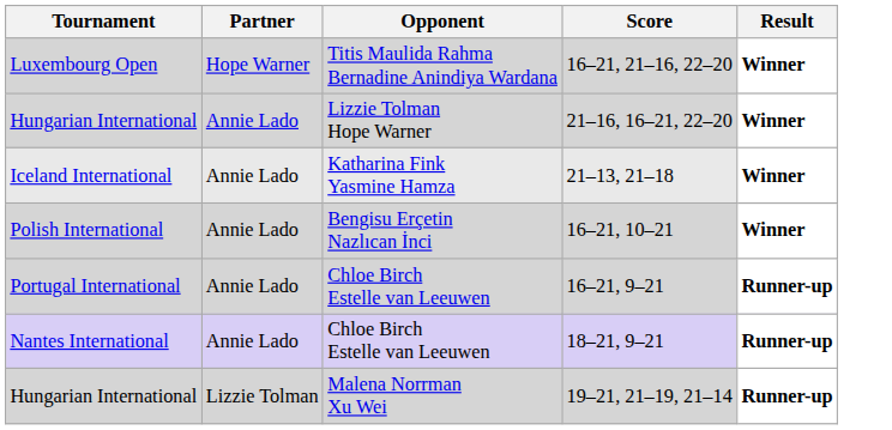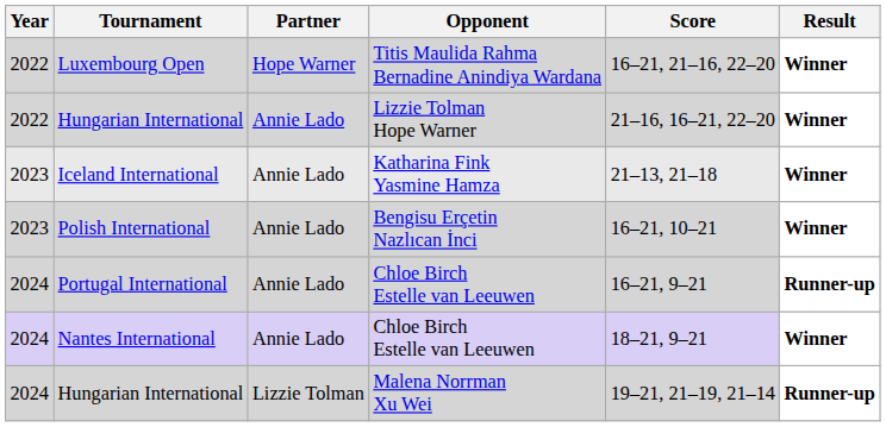 <table class="sortable wikitable" style="font-size: 90%;">
 <tr>
+<th>Year</th>
 <th>Tournament</th>
 <th>Partner</th>
 <th>Opponent</th>
 <th>Score</th>
 <th>Result</th>
 </tr>
 <tr style="background:#D5D5D5">
+<td align="center">2022</td>
 <td align="left"><a href='#'>Luxembourg Open</a></td>
 <td align="left"> <a href='#'>Hope Warner</a></td>
 <td align="left"> <a href='#'>Titis Maulida Rahma</a><br> <a href='#'>Bernadine Anindiya Wardana</a></td>
 <td align="left">16–21, 21–16, 22–20</td>
 <td style="text-align:left; background:white"> <strong>Winner</strong></td>
 </tr>
 <tr style="background:#D5D5D5">
+<td align="center">2022</td>
 <td align="left"><a href='#'>Hungarian International</a></td>
 <td align="left"> <a href='#'>Annie Lado</a></td>
 <td align="left"> <a href='#'>Lizzie Tolman</a><br> Hope Warner</td>
 <td align="left">21–16, 16–21, 22–20</td>
 <td style="text-align:left; background:white"> <strong>Winner</strong></td>
 </tr>
 <tr style="background:#E9E9E9">
+<td align="center">2023</td>
 <td align="left"><a href='#'>Iceland International</a></td>
 <td align="left"> Annie Lado</td>
 <td align="left"> <a href='#'>Katharina Fink</a><br> <a href='#'>Yasmine Hamza</a></td>
 <td align="left">21–13, 21–18</td>
 <td style="text-align:left; background:white"> <strong>Winner</strong></td>
 </tr>
 <tr style="background:#D5D5D5">
+<td align="center">2023</td>
 <td align="left"><a href='#'>Polish International</a></td>
 <td align="left"> Annie Lado</td>
 <td align="left"> <a href='#'>Bengisu Erçetin</a><br> <a href='#'>Nazlıcan İnci</a></td>
 <td align="left">16–21, 10–21</td>
 <td style="text-align:left; background:white"> <strong>Winner</strong></td>
 </tr>
 <tr style="background:#D5D5D5">
+<td align="center">2024</td>
 <td align="left"><a href='#'>Portugal International</a></td>
 <td align="left"> Annie Lado</td>
 <td align="left"> <a href='#'>Chloe Birch</a> <br>  <a href='#'>Estelle van Leeuwen</a></td>
 <td align="left">16–21, 9–21</td>
 <td style="text-align:left; background:white"> <strong>Runner-up</strong></td>
 </tr>
 <tr style="background:#D8CEF6">
+<td align="center">2024</td>
 <td align="left"><a href='#'>Nantes International</a></td>
 <td align="left"> Annie Lado</td>
 <td align="left"> Chloe Birch<br>  Estelle van Leeuwen</td>
 <td align="left">18–21, 9–21</td>
-<td style="text-align:left; background:white"> <strong>Runner-up</strong></td>
+<td style="text-align:left; background:white"> <strong>Winner</strong></td>
 </tr>
 <tr style="background:#D5D5D5">
+<td align="center">2024</td>
 <td align="left">Hungarian International</td>
 <td align="left"> Lizzie Tolman</td>
 <td align="left"> <a href='#'>Malena Norrman</a><br> <a href='#'>Xu Wei</a></td>
 <td align="left">19–21, 21–19, 21–14</td>
 <td style="text-align:left; background:white"> <strong>Runner-up</strong></td>
 </tr>
 </table>
